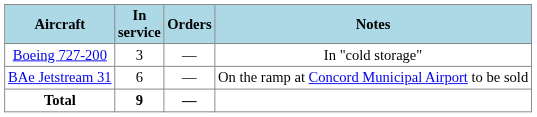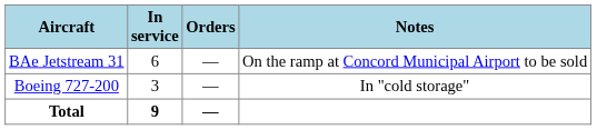 <table class="toccolours" border="1" cellpadding="3" style="border-collapse:collapse;text-align:center;margin:auto;">
 <tr bgcolor=lightblue>
 <th>Aircraft</th>
 <th>In <br> service</th>
 <th>Orders</th>
 <th>Notes</th>
 </tr>
 <tr>
+<td><a href='#'>BAe Jetstream 31</a></td>
+<td>6</td>
+<td>—</td>
+<td>On the ramp at <a href='#'>Concord Municipal Airport</a> to be sold</td>
+</tr>
+<tr>
 <td><a href='#'>Boeing 727-200</a></td>
 <td>3</td>
 <td>—</td>
 <td>In "cold storage"</td>
-</tr>
-<tr>
-<td><a href='#'>BAe Jetstream 31</a></td>
-<td>6</td>
-<td>—</td>
-<td>On the ramp at <a href='#'>Concord Municipal Airport</a> to be sold</td>
 </tr>
 <tr>
 <th>Total</th>
 <th>9</th>
 <th>—</th>
 <th></th>
 </tr>
 </table>
